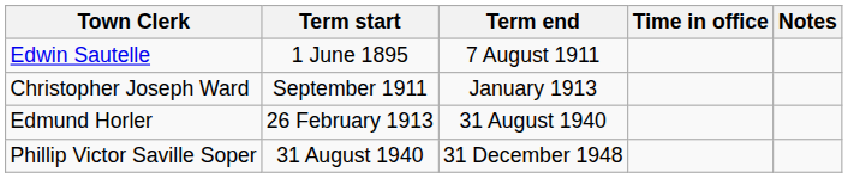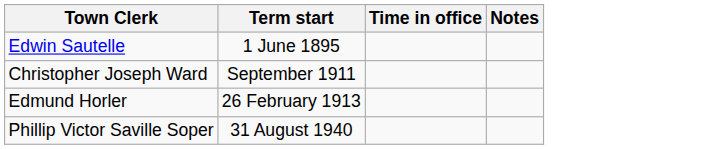 <table class="wikitable sortable">
 <tr>
 <th>Town Clerk</th>
 <th>Term start</th>
-<th>Term end</th>
 <th>Time in office</th>
 <th>Notes</th>
 </tr>
 <tr>
 <td><a href='#'>Edwin Sautelle</a></td>
 <td align=center>1 June 1895</td>
-<td align=center>7 August 1911</td>
 <td align=right></td>
 <td></td>
 </tr>
 <tr>
 <td>Christopher Joseph Ward</td>
 <td align=center>September 1911</td>
-<td align=center>January 1913</td>
 <td align=right></td>
 <td></td>
 </tr>
 <tr>
 <td>Edmund Horler</td>
 <td align=center>26 February 1913</td>
-<td align=center>31 August 1940</td>
 <td align=right></td>
 <td></td>
 </tr>
 <tr>
 <td>Phillip Victor Saville Soper</td>
 <td align=center>31 August 1940</td>
-<td align=center>31 December 1948</td>
 <td align=right></td>
 <td></td>
 </tr>
 </table>
